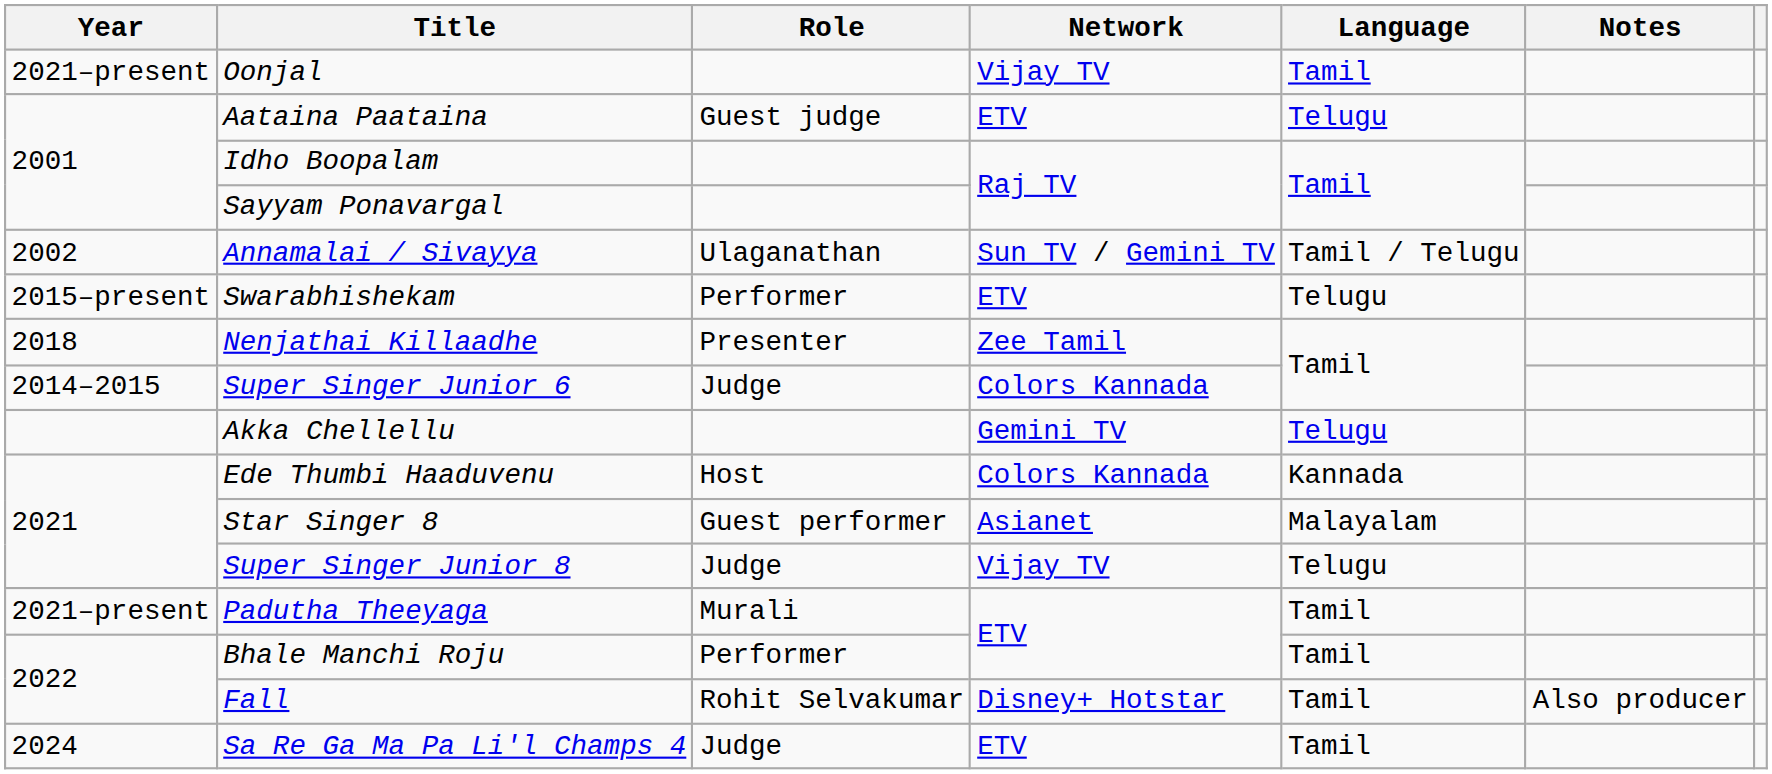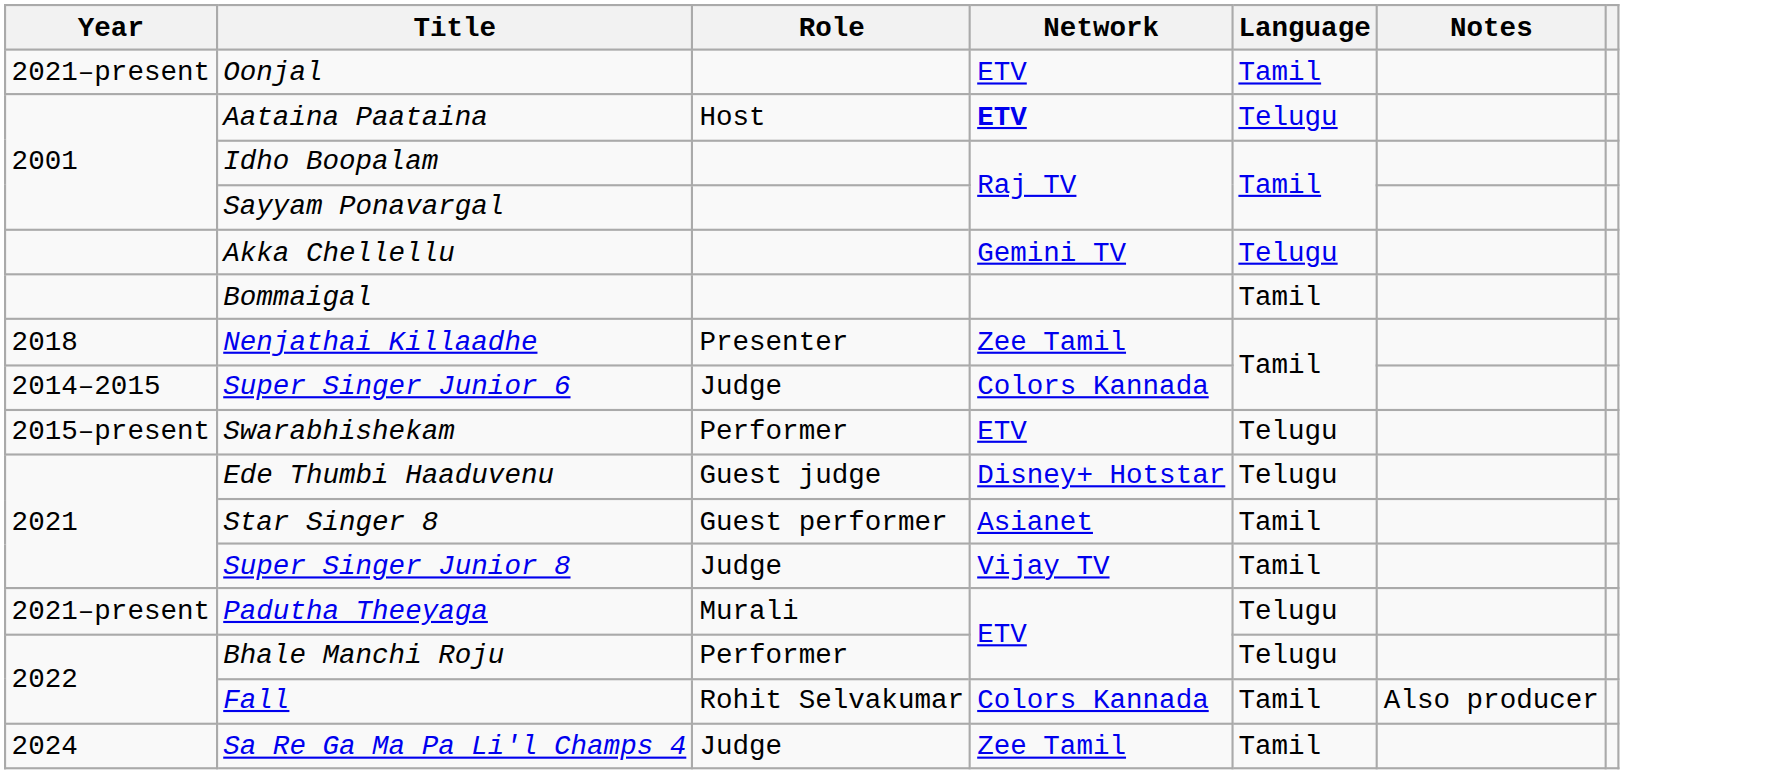 <table class="wikitable">
 <tr>
 <th>Year</th>
 <th>Title</th>
 <th>Role</th>
 <th>Network</th>
 <th>Language</th>
 <th>Notes</th>
 <th></th>
 </tr>
 <tr>
 <td>2021–present</td>
 <td><em>Oonjal</em></td>
 <td></td>
-<td><a href='#'>Vijay TV</a></td>
+<td><a href='#'>ETV</a></td>
 <td><a href='#'>Tamil</a></td>
 <td></td>
 <td></td>
 </tr>
 <tr>
 <td rowspan="3">2001</td>
 <td><em>Aataina Paataina</em></td>
-<td>Guest judge</td>
-<td><a href='#'>ETV</a></td>
+<td>Host</td>
+<td><strong><a href='#'>ETV</a></strong></td>
 <td><a href='#'>Telugu</a></td>
 <td></td>
 <td></td>
 </tr>
 <tr>
 <td><em>Idho Boopalam</em></td>
 <td></td>
 <td rowspan="2"><a href='#'>Raj TV</a></td>
 <td rowspan="2"><a href='#'>Tamil</a></td>
 <td></td>
 <td></td>
 </tr>
 <tr>
 <td><em>Sayyam Ponavargal</em></td>
 <td></td>
 <td></td>
 <td></td>
 </tr>
 <tr>
-<td>2002</td>
-<td><em><a href='#'>Annamalai / Sivayya</a></em></td>
-<td>Ulaganathan</td>
-<td><a href='#'>Sun TV</a> / <a href='#'>Gemini TV</a></td>
-<td>Tamil / Telugu</td>
+<td></td>
+<td><em>Akka Chellellu</em></td>
+<td></td>
+<td><a href='#'>Gemini TV</a></td>
+<td><a href='#'>Telugu</a></td>
 <td></td>
 <td></td>
 </tr>
 <tr>
-<td>2015–present</td>
-<td><em>Swarabhishekam</em></td>
-<td>Performer</td>
-<td><a href='#'>ETV</a></td>
-<td>Telugu</td>
+<td></td>
+<td><em>Bommaigal</em></td>
+<td></td>
+<td></td>
+<td>Tamil</td>
 <td></td>
 <td></td>
 </tr>
 <tr>
 <td>2018</td>
 <td><em><a href='#'>Nenjathai Killaadhe</a></em></td>
 <td>Presenter</td>
 <td><a href='#'>Zee Tamil</a></td>
 <td rowspan="2">Tamil</td>
 <td></td>
 <td></td>
 </tr>
 <tr>
 <td>2014–2015</td>
 <td><a href='#'><em>Super Singer Junior 6</em></a></td>
 <td>Judge</td>
 <td><a href='#'>Colors Kannada</a></td>
 <td></td>
 <td></td>
 </tr>
 <tr>
-<td></td>
-<td><em>Akka Chellellu</em></td>
-<td></td>
-<td><a href='#'>Gemini TV</a></td>
-<td><a href='#'>Telugu</a></td>
+<td>2015–present</td>
+<td><em>Swarabhishekam</em></td>
+<td>Performer</td>
+<td><a href='#'>ETV</a></td>
+<td>Telugu</td>
 <td></td>
 <td></td>
 </tr>
 <tr>
 <td rowspan="3">2021</td>
 <td><em>Ede Thumbi Haaduvenu</em></td>
-<td>Host</td>
-<td><a href='#'>Colors Kannada</a></td>
-<td>Kannada</td>
+<td>Guest judge</td>
+<td><a href='#'>Disney+ Hotstar</a></td>
+<td>Telugu</td>
 <td></td>
 <td></td>
 </tr>
 <tr>
 <td><em>Star Singer 8</em></td>
 <td>Guest performer</td>
 <td><a href='#'>Asianet</a></td>
-<td>Malayalam</td>
+<td>Tamil</td>
 <td></td>
 <td></td>
 </tr>
 <tr>
 <td><a href='#'><em>Super Singer Junior 8</em></a></td>
 <td>Judge</td>
 <td><a href='#'>Vijay TV</a></td>
-<td>Telugu</td>
+<td>Tamil</td>
 <td></td>
 <td></td>
 </tr>
 <tr>
 <td>2021–present</td>
 <td><em><a href='#'>Padutha Theeyaga</a></em></td>
 <td>Murali</td>
 <td rowspan="2"><a href='#'>ETV</a></td>
-<td>Tamil</td>
+<td>Telugu</td>
 <td></td>
 <td></td>
 </tr>
 <tr>
 <td rowspan="2">2022</td>
 <td><em>Bhale Manchi Roju</em></td>
 <td>Performer</td>
-<td>Tamil</td>
+<td>Telugu</td>
 <td></td>
 <td></td>
 </tr>
 <tr>
 <td><em><a href='#'>Fall</a></em></td>
 <td>Rohit Selvakumar</td>
-<td><a href='#'>Disney+ Hotstar</a></td>
+<td><a href='#'>Colors Kannada</a></td>
 <td>Tamil</td>
 <td>Also producer</td>
 <td></td>
 </tr>
 <tr>
 <td>2024</td>
 <td><a href='#'><em>Sa Re Ga Ma Pa Li'l Champs 4</em></a></td>
 <td>Judge</td>
-<td><a href='#'>ETV</a></td>
+<td><a href='#'>Zee Tamil</a></td>
 <td>Tamil</td>
 <td></td>
 <td></td>
 </tr>
 </table>
